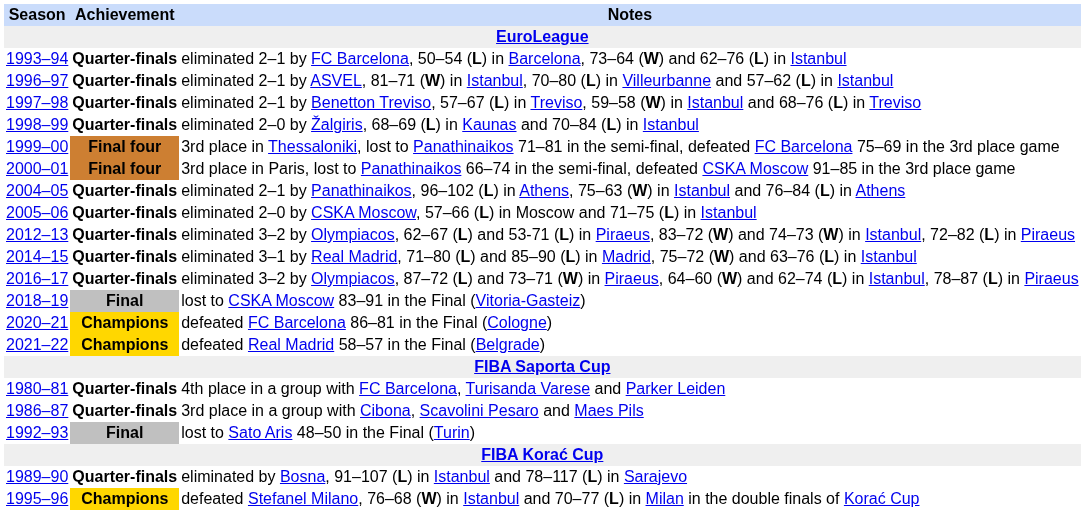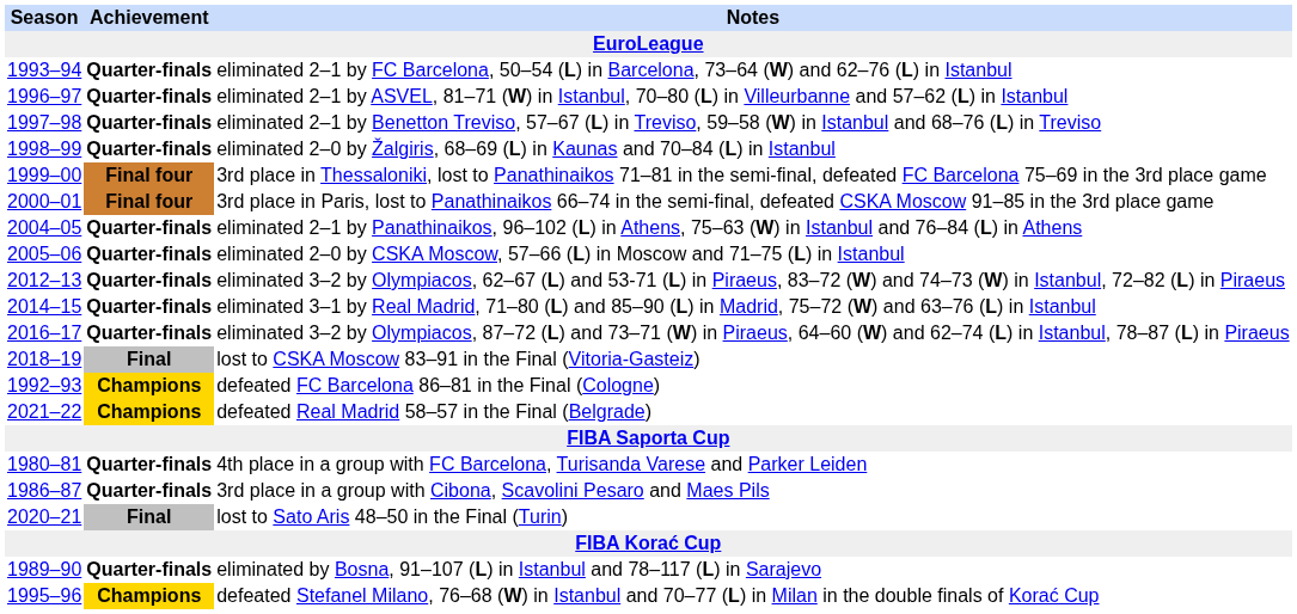 <table class="toccolours" border="0" cellpadding="2" cellspacing="0" align="left" style="margin:0.5em;">
 <tr bgcolor=#CADCFB>
 <th>Season</th>
 <th>Achievement</th>
 <th>Notes</th>
 </tr>
 <tr>
 <th colspan="4" bgcolor=#EFEFEF><a href='#'>EuroLeague</a></th>
 </tr>
 <tr>
 <td align="center"><a href='#'>1993–94</a></td>
 <td align="center"><strong>Quarter-finals</strong></td>
 <td align="left">eliminated 2–1 by <a href='#'>FC Barcelona</a>, 50–54 (<strong>L</strong>) in <a href='#'>Barcelona</a>, 73–64 (<strong>W</strong>) and 62–76 (<strong>L</strong>) in <a href='#'>Istanbul</a></td>
 </tr>
 <tr>
 <td align="center"><a href='#'>1996–97</a></td>
 <td align="center"><strong>Quarter-finals</strong></td>
 <td align="left">eliminated 2–1 by <a href='#'>ASVEL</a>, 81–71 (<strong>W</strong>) in <a href='#'>Istanbul</a>, 70–80 (<strong>L</strong>) in <a href='#'>Villeurbanne</a> and 57–62 (<strong>L</strong>) in <a href='#'>Istanbul</a></td>
 </tr>
 <tr>
 <td align="center"><a href='#'>1997–98</a></td>
 <td align="center"><strong>Quarter-finals</strong></td>
 <td align="left">eliminated 2–1 by <a href='#'>Benetton Treviso</a>, 57–67 (<strong>L</strong>) in <a href='#'>Treviso</a>, 59–58 (<strong>W</strong>) in <a href='#'>Istanbul</a> and 68–76 (<strong>L</strong>) in <a href='#'>Treviso</a></td>
 </tr>
 <tr>
 <td align="center"><a href='#'>1998–99</a></td>
 <td align="center"><strong>Quarter-finals</strong></td>
 <td align="left">eliminated 2–0 by <a href='#'>Žalgiris</a>, 68–69 (<strong>L</strong>) in <a href='#'>Kaunas</a> and 70–84 (<strong>L</strong>) in <a href='#'>Istanbul</a></td>
 </tr>
 <tr>
 <td align="center"><a href='#'>1999–00</a></td>
 <td align="center" bgcolor= #CD7F32><strong>Final four</strong></td>
 <td align="left">3rd place in <a href='#'>Thessaloniki</a>, lost to <a href='#'>Panathinaikos</a> 71–81 in the semi-final, defeated <a href='#'>FC Barcelona</a> 75–69 in the 3rd place game</td>
 </tr>
 <tr>
 <td align="center"><a href='#'>2000–01</a></td>
 <td align="center" bgcolor= #CD7F32><strong>Final four</strong></td>
 <td align="left">3rd place in Paris, lost to <a href='#'>Panathinaikos</a> 66–74 in the semi-final, defeated <a href='#'>CSKA Moscow</a> 91–85 in the 3rd place game</td>
 </tr>
 <tr>
 <td align="center"><a href='#'>2004–05</a></td>
 <td align="center"><strong>Quarter-finals</strong></td>
 <td align="left">eliminated 2–1 by <a href='#'>Panathinaikos</a>, 96–102 (<strong>L</strong>) in <a href='#'>Athens</a>, 75–63 (<strong>W</strong>) in <a href='#'>Istanbul</a> and 76–84 (<strong>L</strong>) in <a href='#'>Athens</a></td>
 </tr>
 <tr>
 <td align="center"><a href='#'>2005–06</a></td>
 <td align="center"><strong>Quarter-finals</strong></td>
 <td align="left">eliminated 2–0 by <a href='#'>CSKA Moscow</a>, 57–66 (<strong>L</strong>) in Moscow and 71–75 (<strong>L</strong>) in <a href='#'>Istanbul</a></td>
 </tr>
 <tr>
 <td align="center"><a href='#'>2012–13</a></td>
 <td align="center"><strong>Quarter-finals</strong></td>
 <td align="left">eliminated 3–2 by <a href='#'>Olympiacos</a>, 62–67 (<strong>L</strong>) and 53-71 (<strong>L</strong>) in <a href='#'>Piraeus</a>, 83–72 (<strong>W</strong>) and 74–73 (<strong>W</strong>) in <a href='#'>Istanbul</a>, 72–82 (<strong>L</strong>) in <a href='#'>Piraeus</a></td>
 </tr>
 <tr>
 <td align="center"><a href='#'>2014–15</a></td>
 <td align="center"><strong>Quarter-finals</strong></td>
 <td align="left">eliminated 3–1 by <a href='#'>Real Madrid</a>, 71–80 (<strong>L</strong>) and 85–90 (<strong>L</strong>) in <a href='#'>Madrid</a>, 75–72 (<strong>W</strong>) and 63–76 (<strong>L</strong>) in <a href='#'>Istanbul</a></td>
 </tr>
 <tr>
 <td align="center"><a href='#'>2016–17</a></td>
 <td align="center"><strong>Quarter-finals</strong></td>
 <td align="left">eliminated 3–2 by <a href='#'>Olympiacos</a>, 87–72 (<strong>L</strong>) and 73–71 (<strong>W</strong>) in <a href='#'>Piraeus</a>, 64–60 (<strong>W</strong>) and 62–74 (<strong>L</strong>) in <a href='#'>Istanbul</a>, 78–87 (<strong>L</strong>) in <a href='#'>Piraeus</a></td>
 </tr>
 <tr>
 <td align="center"><a href='#'>2018–19</a></td>
 <td align="center" bgcolor= silver><strong>Final</strong></td>
 <td align="left">lost to <a href='#'>CSKA Moscow</a> 83–91 in the Final (<a href='#'>Vitoria-Gasteiz</a>)</td>
 </tr>
 <tr>
-<td align="center"><a href='#'>2020–21</a></td>
+<td align="center"><a href='#'>1992–93</a></td>
 <td align="center" bgcolor="gold"><strong>Champions</strong></td>
 <td align="left">defeated <a href='#'>FC Barcelona</a> 86–81 in the Final (<a href='#'>Cologne</a>)</td>
 </tr>
 <tr>
 <td align="center"><a href='#'>2021–22</a></td>
 <td align="center" bgcolor="gold"><strong>Champions</strong></td>
 <td align="left">defeated <a href='#'>Real Madrid</a> 58–57 in the Final (<a href='#'>Belgrade</a>)</td>
 </tr>
 <tr>
 <th colspan="4" bgcolor=#EFEFEF><a href='#'>FIBA Saporta Cup</a></th>
 </tr>
 <tr>
 <td align="center"><a href='#'>1980–81</a></td>
 <td align="center"><strong>Quarter-finals</strong></td>
 <td align="left">4th place in a group with <a href='#'>FC Barcelona</a>, <a href='#'>Turisanda Varese</a> and <a href='#'>Parker Leiden</a></td>
 </tr>
 <tr>
 <td align="center"><a href='#'>1986–87</a></td>
 <td align="center"><strong>Quarter-finals</strong></td>
 <td align="left">3rd place in a group with <a href='#'>Cibona</a>, <a href='#'>Scavolini Pesaro</a> and <a href='#'>Maes Pils</a></td>
 </tr>
 <tr>
-<td align="center"><a href='#'>1992–93</a></td>
+<td align="center"><a href='#'>2020–21</a></td>
 <td align="center" bgcolor= silver><strong>Final</strong></td>
 <td align="left">lost to <a href='#'>Sato Aris</a> 48–50 in the Final (<a href='#'>Turin</a>)</td>
 </tr>
 <tr>
 <th colspan="4" bgcolor=#EFEFEF><a href='#'>FIBA Korać Cup</a></th>
 </tr>
 <tr>
 <td align="center"><a href='#'>1989–90</a></td>
 <td align="center"><strong>Quarter-finals</strong></td>
 <td align="left">eliminated by <a href='#'>Bosna</a>, 91–107 (<strong>L</strong>) in <a href='#'>Istanbul</a> and 78–117 (<strong>L</strong>) in <a href='#'>Sarajevo</a></td>
 </tr>
 <tr>
 <td align="center"><a href='#'>1995–96</a></td>
 <td align="center" bgcolor="gold"><strong>Champions</strong></td>
 <td align="left">defeated <a href='#'>Stefanel Milano</a>, 76–68 (<strong>W</strong>) in <a href='#'>Istanbul</a> and 70–77 (<strong>L</strong>) in <a href='#'>Milan</a> in the double finals of <a href='#'>Korać Cup</a></td>
 </tr>
 </table>
